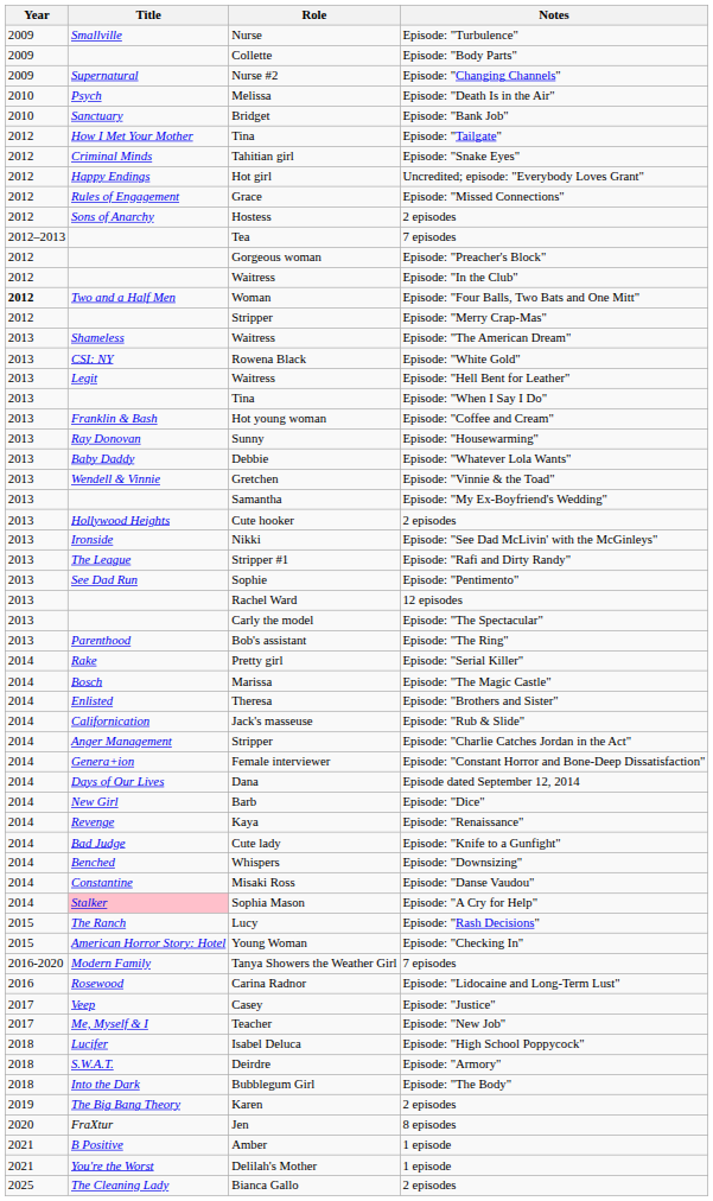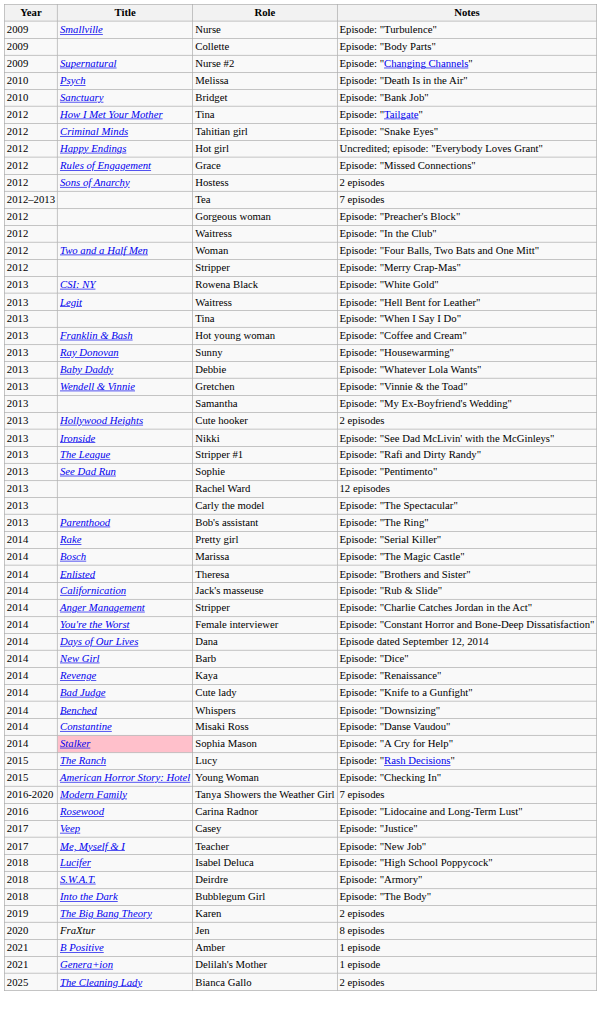 <table class="wikitable sortable">
 <tr>
 <th>Year</th>
 <th>Title</th>
 <th>Role</th>
 <th class="unsortable">Notes</th>
 </tr>
 <tr>
 <td>2009</td>
 <td><em><a href='#'>Smallville</a></em></td>
 <td>Nurse</td>
 <td>Episode: "Turbulence"</td>
 </tr>
 <tr>
 <td>2009</td>
 <td><em></em></td>
 <td>Collette</td>
 <td>Episode: "Body Parts"</td>
 </tr>
 <tr>
 <td>2009</td>
 <td><em><a href='#'>Supernatural</a></em></td>
 <td>Nurse #2</td>
 <td>Episode: "<a href='#'>Changing Channels</a>"</td>
 </tr>
 <tr>
 <td>2010</td>
 <td><em><a href='#'>Psych</a></em></td>
 <td>Melissa</td>
 <td>Episode: "Death Is in the Air"</td>
 </tr>
 <tr>
 <td>2010</td>
 <td><em><a href='#'>Sanctuary</a></em></td>
 <td>Bridget</td>
 <td>Episode: "Bank Job"</td>
 </tr>
 <tr>
 <td>2012</td>
 <td><em><a href='#'>How I Met Your Mother</a></em></td>
 <td>Tina</td>
 <td>Episode: "<a href='#'>Tailgate</a>"</td>
 </tr>
 <tr>
 <td>2012</td>
 <td><em><a href='#'>Criminal Minds</a></em></td>
 <td>Tahitian girl</td>
 <td>Episode: "Snake Eyes"</td>
 </tr>
 <tr>
 <td>2012</td>
 <td><em><a href='#'>Happy Endings</a></em></td>
 <td>Hot girl</td>
 <td>Uncredited; episode: "Everybody Loves Grant"</td>
 </tr>
 <tr>
 <td>2012</td>
 <td><em><a href='#'>Rules of Engagement</a></em></td>
 <td>Grace</td>
 <td>Episode: "Missed Connections"</td>
 </tr>
 <tr>
 <td>2012</td>
 <td><em><a href='#'>Sons of Anarchy</a></em></td>
 <td>Hostess</td>
 <td>2 episodes</td>
 </tr>
 <tr>
 <td>2012–2013</td>
 <td><em></em></td>
 <td>Tea</td>
 <td>7 episodes</td>
 </tr>
 <tr>
 <td>2012</td>
 <td><em></em></td>
 <td>Gorgeous woman</td>
 <td>Episode: "Preacher's Block"</td>
 </tr>
 <tr>
 <td>2012</td>
 <td><em></em></td>
 <td>Waitress</td>
 <td>Episode: "In the Club"</td>
 </tr>
 <tr>
-<td><strong>2012</strong></td>
+<td>2012</td>
 <td><em><a href='#'>Two and a Half Men</a></em></td>
 <td>Woman</td>
 <td>Episode: "Four Balls, Two Bats and One Mitt"</td>
 </tr>
 <tr>
 <td>2012</td>
 <td><em></em></td>
 <td>Stripper</td>
 <td>Episode: "Merry Crap-Mas"</td>
-</tr>
-<tr>
-<td>2013</td>
-<td><em><a href='#'>Shameless</a></em></td>
-<td>Waitress</td>
-<td>Episode: "The American Dream"</td>
 </tr>
 <tr>
 <td>2013</td>
 <td><em><a href='#'>CSI: NY</a></em></td>
 <td>Rowena Black</td>
 <td>Episode: "White Gold"</td>
 </tr>
 <tr>
 <td>2013</td>
 <td><em><a href='#'>Legit</a></em></td>
 <td>Waitress</td>
 <td>Episode: "Hell Bent for Leather"</td>
 </tr>
 <tr>
 <td>2013</td>
 <td><em></em></td>
 <td>Tina</td>
 <td>Episode: "When I Say I Do"</td>
 </tr>
 <tr>
 <td>2013</td>
 <td><em><a href='#'>Franklin & Bash</a></em></td>
 <td>Hot young woman</td>
 <td>Episode: "Coffee and Cream"</td>
 </tr>
 <tr>
 <td>2013</td>
 <td><em><a href='#'>Ray Donovan</a></em></td>
 <td>Sunny</td>
 <td>Episode: "Housewarming"</td>
 </tr>
 <tr>
 <td>2013</td>
 <td><em><a href='#'>Baby Daddy</a></em></td>
 <td>Debbie</td>
 <td>Episode: "Whatever Lola Wants"</td>
 </tr>
 <tr>
 <td>2013</td>
 <td><em><a href='#'>Wendell & Vinnie</a></em></td>
 <td>Gretchen</td>
 <td>Episode: "Vinnie & the Toad"</td>
 </tr>
 <tr>
 <td>2013</td>
 <td><em></em></td>
 <td>Samantha</td>
 <td>Episode: "My Ex-Boyfriend's Wedding"</td>
 </tr>
 <tr>
 <td>2013</td>
 <td><em><a href='#'>Hollywood Heights</a></em></td>
 <td>Cute hooker</td>
 <td>2 episodes</td>
 </tr>
 <tr>
 <td>2013</td>
 <td><em><a href='#'>Ironside</a></em></td>
 <td>Nikki</td>
 <td>Episode: "See Dad McLivin' with the McGinleys"</td>
 </tr>
 <tr>
 <td>2013</td>
 <td data-sort-value="League, The"><em><a href='#'>The League</a></em></td>
 <td>Stripper #1</td>
 <td>Episode: "Rafi and Dirty Randy"</td>
 </tr>
 <tr>
 <td>2013</td>
 <td><em><a href='#'>See Dad Run</a></em></td>
 <td>Sophie</td>
 <td>Episode: "Pentimento"</td>
 </tr>
 <tr>
 <td>2013</td>
 <td><em></em></td>
 <td>Rachel Ward</td>
 <td>12 episodes</td>
 </tr>
 <tr>
 <td>2013</td>
 <td><em></em></td>
 <td>Carly the model</td>
 <td>Episode: "The Spectacular"</td>
 </tr>
 <tr>
 <td>2013</td>
 <td><em><a href='#'>Parenthood</a></em></td>
 <td>Bob's assistant</td>
 <td>Episode: "The Ring"</td>
 </tr>
 <tr>
 <td>2014</td>
 <td><em><a href='#'>Rake</a></em></td>
 <td>Pretty girl</td>
 <td>Episode: "Serial Killer"</td>
 </tr>
 <tr>
 <td>2014</td>
 <td><em><a href='#'>Bosch</a></em></td>
 <td>Marissa</td>
 <td>Episode: "The Magic Castle"</td>
 </tr>
 <tr>
 <td>2014</td>
 <td><em><a href='#'>Enlisted</a></em></td>
 <td>Theresa</td>
 <td>Episode: "Brothers and Sister"</td>
 </tr>
 <tr>
 <td>2014</td>
 <td><em><a href='#'>Californication</a></em></td>
 <td>Jack's masseuse</td>
 <td>Episode: "Rub & Slide"</td>
 </tr>
 <tr>
 <td>2014</td>
 <td><em><a href='#'>Anger Management</a></em></td>
 <td>Stripper</td>
 <td>Episode: "Charlie Catches Jordan in the Act"</td>
 </tr>
 <tr>
 <td>2014</td>
-<td><em><a href='#'>Genera+ion</a></em></td>
+<td><em><a href='#'>You're the Worst</a></em></td>
 <td>Female interviewer</td>
 <td>Episode: "Constant Horror and Bone-Deep Dissatisfaction"</td>
 </tr>
 <tr>
 <td>2014</td>
 <td><em><a href='#'>Days of Our Lives</a></em></td>
 <td>Dana</td>
 <td>Episode dated September 12, 2014</td>
 </tr>
 <tr>
 <td>2014</td>
 <td><em><a href='#'>New Girl</a></em></td>
 <td>Barb</td>
 <td>Episode: "Dice"</td>
 </tr>
 <tr>
 <td>2014</td>
 <td><em><a href='#'>Revenge</a></em></td>
 <td>Kaya</td>
 <td>Episode: "Renaissance"</td>
 </tr>
 <tr>
 <td>2014</td>
 <td><em><a href='#'>Bad Judge</a></em></td>
 <td>Cute lady</td>
 <td>Episode: "Knife to a Gunfight"</td>
 </tr>
 <tr>
 <td>2014</td>
 <td><em><a href='#'>Benched</a></em></td>
 <td>Whispers</td>
 <td>Episode: "Downsizing"</td>
 </tr>
 <tr>
 <td>2014</td>
 <td><em><a href='#'>Constantine</a></em></td>
 <td>Misaki Ross</td>
 <td>Episode: "Danse Vaudou"</td>
 </tr>
 <tr>
 <td>2014</td>
 <td style="background: pink;"><em><a href='#'>Stalker</a></em></td>
 <td>Sophia Mason</td>
 <td>Episode: "A Cry for Help"</td>
 </tr>
 <tr>
 <td>2015</td>
 <td data-sort-value="Ranch, The"><em><a href='#'>The Ranch</a></em></td>
 <td>Lucy</td>
 <td>Episode: "<a href='#'>Rash Decisions</a>"</td>
 </tr>
 <tr>
 <td>2015</td>
 <td><em><a href='#'>American Horror Story: Hotel</a></em></td>
 <td>Young Woman</td>
 <td>Episode: "Checking In"</td>
 </tr>
 <tr>
 <td>2016-2020</td>
 <td><em><a href='#'>Modern Family</a></em></td>
 <td>Tanya Showers the Weather Girl</td>
 <td>7 episodes</td>
 </tr>
 <tr>
 <td>2016</td>
 <td><em><a href='#'>Rosewood</a></em></td>
 <td>Carina Radnor</td>
 <td>Episode: "Lidocaine and Long-Term Lust"</td>
 </tr>
 <tr>
 <td>2017</td>
 <td><em><a href='#'>Veep</a></em></td>
 <td>Casey</td>
 <td>Episode: "Justice"</td>
 </tr>
 <tr>
 <td>2017</td>
 <td><em><a href='#'>Me, Myself & I</a></em></td>
 <td>Teacher</td>
 <td>Episode: "New Job"</td>
 </tr>
 <tr>
 <td>2018</td>
 <td><em><a href='#'>Lucifer</a></em></td>
 <td>Isabel Deluca</td>
 <td>Episode: "High School Poppycock"</td>
 </tr>
 <tr>
 <td>2018</td>
 <td><em><a href='#'>S.W.A.T.</a></em></td>
 <td>Deirdre</td>
 <td>Episode: "Armory"</td>
 </tr>
 <tr>
 <td>2018</td>
 <td><em><a href='#'>Into the Dark</a></em></td>
 <td>Bubblegum Girl</td>
 <td>Episode: "The Body"</td>
 </tr>
 <tr>
 <td>2019</td>
 <td data-sort-value="Big Bang Theory, The"><em><a href='#'>The Big Bang Theory</a></em></td>
 <td>Karen</td>
 <td>2 episodes</td>
 </tr>
 <tr>
 <td>2020</td>
 <td><em>FraXtur</em></td>
 <td>Jen</td>
 <td>8 episodes</td>
 </tr>
 <tr>
 <td>2021</td>
 <td><em><a href='#'>B Positive</a></em></td>
 <td>Amber</td>
 <td>1 episode</td>
 </tr>
 <tr>
 <td>2021</td>
-<td><em><a href='#'>You're the Worst</a></em></td>
+<td><em><a href='#'>Genera+ion</a></em></td>
 <td>Delilah's Mother</td>
 <td>1 episode</td>
 </tr>
 <tr>
 <td>2025</td>
 <td><em><a href='#'>The Cleaning Lady</a></em></td>
 <td>Bianca Gallo</td>
 <td>2 episodes</td>
 </tr>
 </table>
